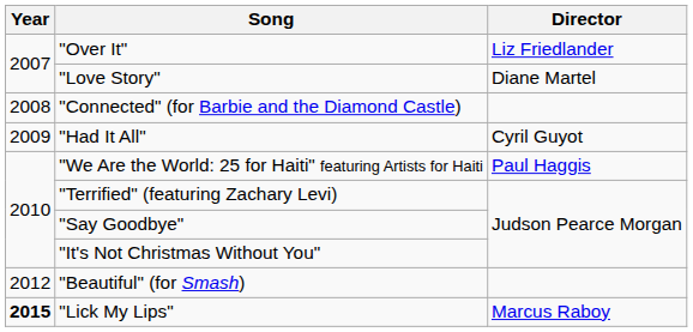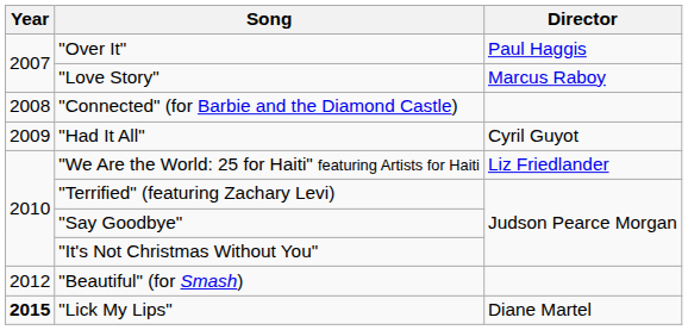 <table class="wikitable">
 <tr>
 <th>Year</th>
 <th>Song</th>
 <th>Director</th>
 </tr>
 <tr>
 <td rowspan="2">2007</td>
 <td>"Over It"</td>
-<td><a href='#'>Liz Friedlander</a></td>
+<td><a href='#'>Paul Haggis</a></td>
 </tr>
 <tr>
 <td>"Love Story"</td>
-<td>Diane Martel</td>
+<td><a href='#'>Marcus Raboy</a></td>
 </tr>
 <tr>
 <td>2008</td>
 <td>"Connected" (for <a href='#'>Barbie and the Diamond Castle</a>)</td>
 <td></td>
 </tr>
 <tr>
 <td>2009</td>
 <td>"Had It All"</td>
 <td>Cyril Guyot</td>
 </tr>
 <tr>
 <td rowspan="4">2010</td>
 <td>"We Are the World: 25 for Haiti" <small> featuring Artists for Haiti </small></td>
-<td><a href='#'>Paul Haggis</a></td>
+<td><a href='#'>Liz Friedlander</a></td>
 </tr>
 <tr>
 <td>"Terrified" (featuring Zachary Levi)</td>
 <td rowspan="3">Judson Pearce Morgan</td>
 </tr>
 <tr>
 <td>"Say Goodbye"</td>
 </tr>
 <tr>
 <td>"It's Not Christmas Without You"</td>
 </tr>
 <tr>
 <td>2012</td>
 <td>"Beautiful" (for <em><a href='#'>Smash</a></em>)</td>
 <td></td>
 </tr>
 <tr>
 <td><strong>2015</strong></td>
 <td>"Lick My Lips"</td>
-<td><a href='#'>Marcus Raboy</a></td>
+<td>Diane Martel</td>
 </tr>
 </table>
